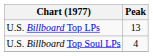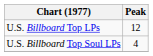 <table class="wikitable">
 <tr>
 <th>Chart (1977)</th>
 <th>Peak<br></th>
 </tr>
 <tr>
 <td>U.S. <a href='#'><em>Billboard</em> Top LPs</a></td>
-<td align="center">13</td>
+<td align="center">12</td>
 </tr>
 <tr>
 <td>U.S. <em>Billboard</em> <a href='#'>Top Soul LPs</a></td>
 <td align="center">4</td>
 </tr>
 <tr>
 </tr>
 </table>
